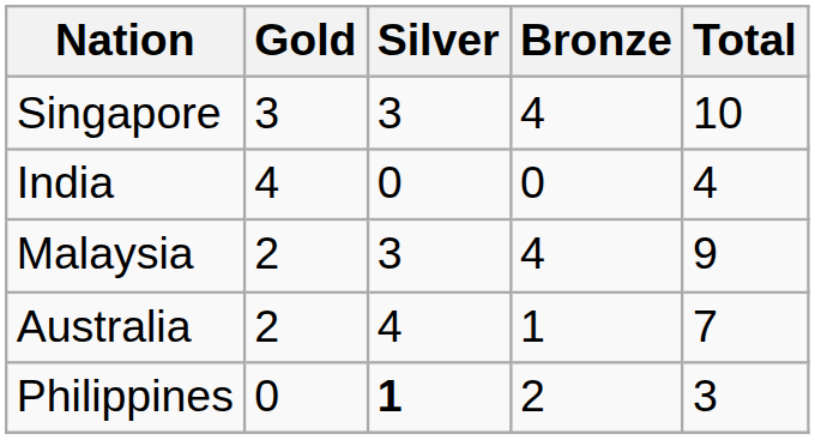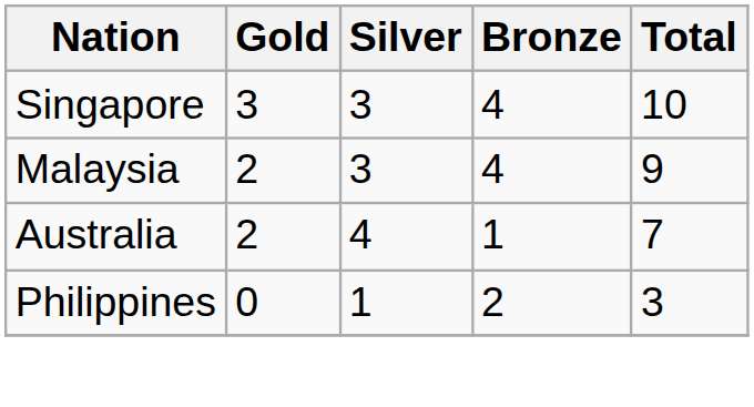 <table class="wikitable sortable" border="1">
 <tr>
 <th>Nation</th>
 <th>Gold</th>
 <th>Silver</th>
 <th>Bronze</th>
 <th>Total</th>
 </tr>
 <tr>
 <td>Singapore</td>
 <td>3</td>
 <td>3</td>
 <td>4</td>
 <td>10</td>
-</tr>
-<tr>
-<td>India</td>
-<td>4</td>
-<td>0</td>
-<td>0</td>
-<td>4</td>
 </tr>
 <tr>
 <td>Malaysia</td>
 <td>2</td>
 <td>3</td>
 <td>4</td>
 <td>9</td>
 </tr>
 <tr>
 <td>Australia</td>
 <td>2</td>
 <td>4</td>
 <td>1</td>
 <td>7</td>
 </tr>
 <tr>
 <td>Philippines</td>
 <td>0</td>
-<td><strong>1</strong></td>
+<td>1</td>
 <td>2</td>
 <td>3</td>
 </tr>
 <tr>
 </tr>
 </table>
